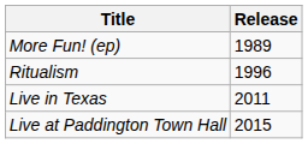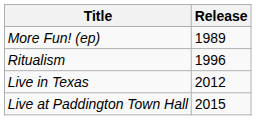 <table class="wikitable" style="font-size: 95%;">
 <tr>
 <th><strong>Title</strong></th>
 <th><strong>Release</strong></th>
 </tr>
 <tr>
 <td><em>More Fun! (ep)</em></td>
 <td>1989</td>
 </tr>
 <tr>
 <td><em>Ritualism</em></td>
 <td>1996</td>
 </tr>
 <tr>
 <td><em>Live in Texas</em></td>
-<td>2011</td>
+<td>2012</td>
 </tr>
 <tr>
 <td><em>Live at Paddington Town Hall</em></td>
 <td>2015</td>
 </tr>
 </table>
